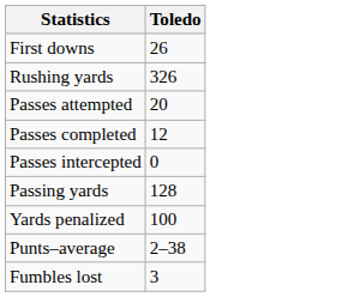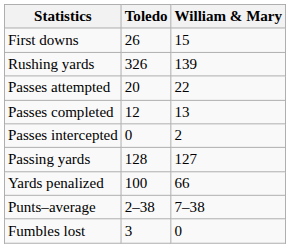 <table class="wikitable">
 <tr>
 <th>Statistics</th>
 <th style=>Toledo</th>
+<th style=>William & Mary</th>
 </tr>
 <tr>
 <td>First downs</td>
 <td>26</td>
+<td>15</td>
 </tr>
 <tr>
 <td>Rushing yards</td>
 <td>326</td>
+<td>139</td>
 </tr>
 <tr>
 <td>Passes attempted</td>
 <td>20</td>
+<td>22</td>
 </tr>
 <tr>
 <td>Passes completed</td>
 <td>12</td>
+<td>13</td>
 </tr>
 <tr>
 <td>Passes intercepted</td>
 <td>0</td>
+<td>2</td>
 </tr>
 <tr>
 <td>Passing yards</td>
 <td>128</td>
+<td>127</td>
 </tr>
 <tr>
 <td>Yards penalized</td>
 <td>100</td>
+<td>66</td>
 </tr>
 <tr>
 <td>Punts–average</td>
 <td>2–38</td>
+<td>7–38</td>
 </tr>
 <tr>
 <td>Fumbles lost</td>
 <td>3</td>
+<td>0</td>
 </tr>
 </table>
